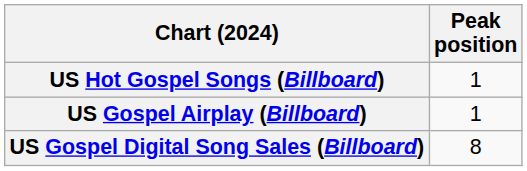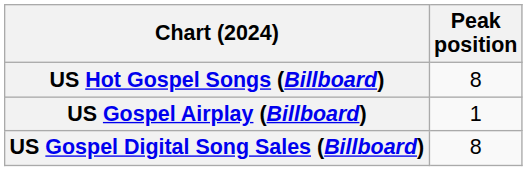 <table class="wikitable sortable plainrowheaders" style="text-align:center">
 <tr>
 <th scope="col">Chart (2024)</th>
 <th scope="col">Peak<br>position</th>
 </tr>
 <tr>
 <th scope="row">US <a href='#'>Hot Gospel Songs</a> (<em><a href='#'>Billboard</a></em>)</th>
-<td>1</td>
+<td>8</td>
 </tr>
 <tr>
 <th scope="row">US <a href='#'>Gospel Airplay</a> (<em><a href='#'>Billboard</a></em>)</th>
 <td>1</td>
 </tr>
 <tr>
 <th scope="row">US <a href='#'>Gospel Digital Song Sales</a> (<em><a href='#'>Billboard</a></em>)</th>
 <td>8</td>
 </tr>
 </table>
